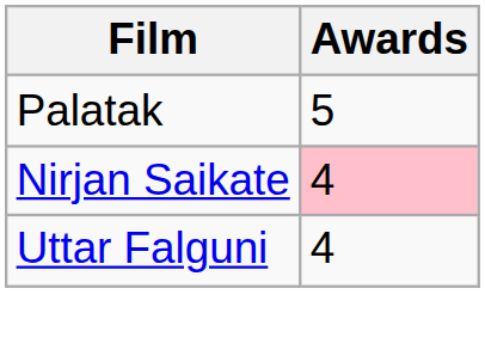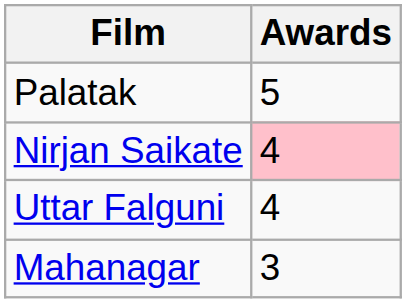 <table class="wikitable">
 <tr>
 <th>Film</th>
 <th>Awards</th>
 </tr>
 <tr>
 <td>Palatak</td>
 <td>5</td>
 </tr>
 <tr>
 <td><a href='#'>Nirjan Saikate</a></td>
 <td style="background: pink;">4</td>
 </tr>
 <tr>
 <td><a href='#'>Uttar Falguni</a></td>
 <td>4</td>
 </tr>
+<tr>
+<td><a href='#'>Mahanagar</a></td>
+<td>3</td>
+</tr>
 </table>
